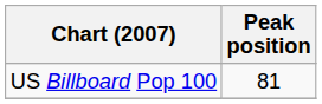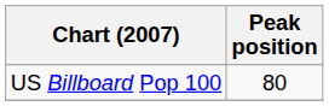 <table class="wikitable sortable">
 <tr>
 <th>Chart (2007)</th>
 <th>Peak<br>position</th>
 </tr>
 <tr>
 </tr>
 <tr>
 </tr>
 <tr>
 <td>US <em><a href='#'>Billboard</a></em> <a href='#'>Pop 100</a></td>
-<td align="center">81</td>
+<td align="center">80</td>
 </tr>
 <tr>
 </tr>
 <tr>
 </tr>
 </table>
